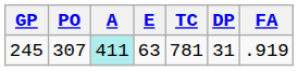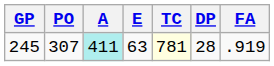 <table class="wikitable">
 <tr>
 <th><a href='#'>GP</a></th>
 <th><a href='#'>PO</a></th>
 <th><a href='#'>A</a></th>
 <th><a href='#'>E</a></th>
 <th><a href='#'>TC</a></th>
 <th><a href='#'>DP</a></th>
 <th><a href='#'>FA</a></th>
 </tr>
 <tr align=center>
 <td>245</td>
 <td>307</td>
 <td style="background: paleturquoise;">411</td>
 <td>63</td>
-<td>781</td>
-<td>31</td>
+<td style="background: lightyellow;">781</td>
+<td>28</td>
 <td>.919</td>
 </tr>
 </table>
